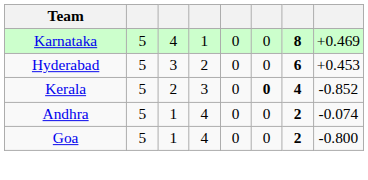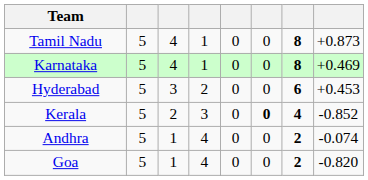 <table class="wikitable" style="text-align:center">
 <tr>
 <th style="width:120px">Team</th>
 <th style="width:25px"></th>
 <th style="width:25px"></th>
 <th style="width:25px"></th>
 <th style="width:25px"></th>
 <th style="width:25px"></th>
 <th style="width:25px"></th>
 <th style="width:40px;"></th>
+</tr>
+<tr>
+<td><a href='#'>Tamil Nadu</a></td>
+<td>5</td>
+<td>4</td>
+<td>1</td>
+<td>0</td>
+<td>0</td>
+<td><strong>8</strong></td>
+<td>+0.873</td>
 </tr>
 <tr style="background-color:#cfc">
 <td><a href='#'>Karnataka</a></td>
 <td>5</td>
 <td>4</td>
 <td>1</td>
 <td>0</td>
 <td>0</td>
 <td><strong>8</strong></td>
 <td>+0.469</td>
 </tr>
 <tr>
 <td><a href='#'>Hyderabad</a></td>
 <td>5</td>
 <td>3</td>
 <td>2</td>
 <td>0</td>
 <td>0</td>
 <td><strong>6</strong></td>
 <td>+0.453</td>
 </tr>
 <tr>
 <td><a href='#'>Kerala</a></td>
 <td>5</td>
 <td>2</td>
 <td>3</td>
 <td>0</td>
 <td><strong>0</strong></td>
 <td><strong>4</strong></td>
 <td>-0.852</td>
 </tr>
 <tr>
 <td><a href='#'>Andhra</a></td>
 <td>5</td>
 <td>1</td>
 <td>4</td>
 <td>0</td>
 <td>0</td>
 <td><strong>2</strong></td>
 <td>-0.074</td>
 </tr>
 <tr>
 <td><a href='#'>Goa</a></td>
 <td>5</td>
 <td>1</td>
 <td>4</td>
 <td>0</td>
 <td>0</td>
 <td><strong>2</strong></td>
-<td>-0.800</td>
+<td>-0.820</td>
 </tr>
 </table>
